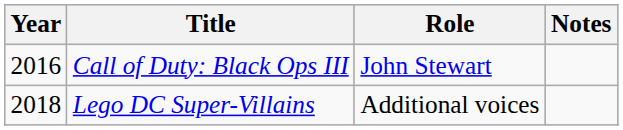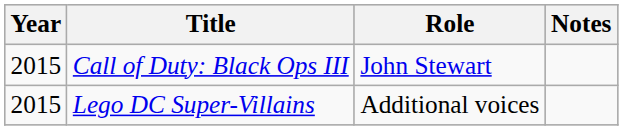 <table class="wikitable sortable">
 <tr>
 <th>Year</th>
 <th>Title</th>
 <th>Role</th>
 <th>Notes</th>
 </tr>
 <tr>
-<td>2016</td>
+<td>2015</td>
 <td><em><a href='#'>Call of Duty: Black Ops III</a></em></td>
 <td><a href='#'>John Stewart</a></td>
 <td></td>
 </tr>
 <tr>
-<td>2018</td>
+<td>2015</td>
 <td><em><a href='#'>Lego DC Super-Villains</a></em></td>
 <td>Additional voices</td>
 <td></td>
 </tr>
 </table>
